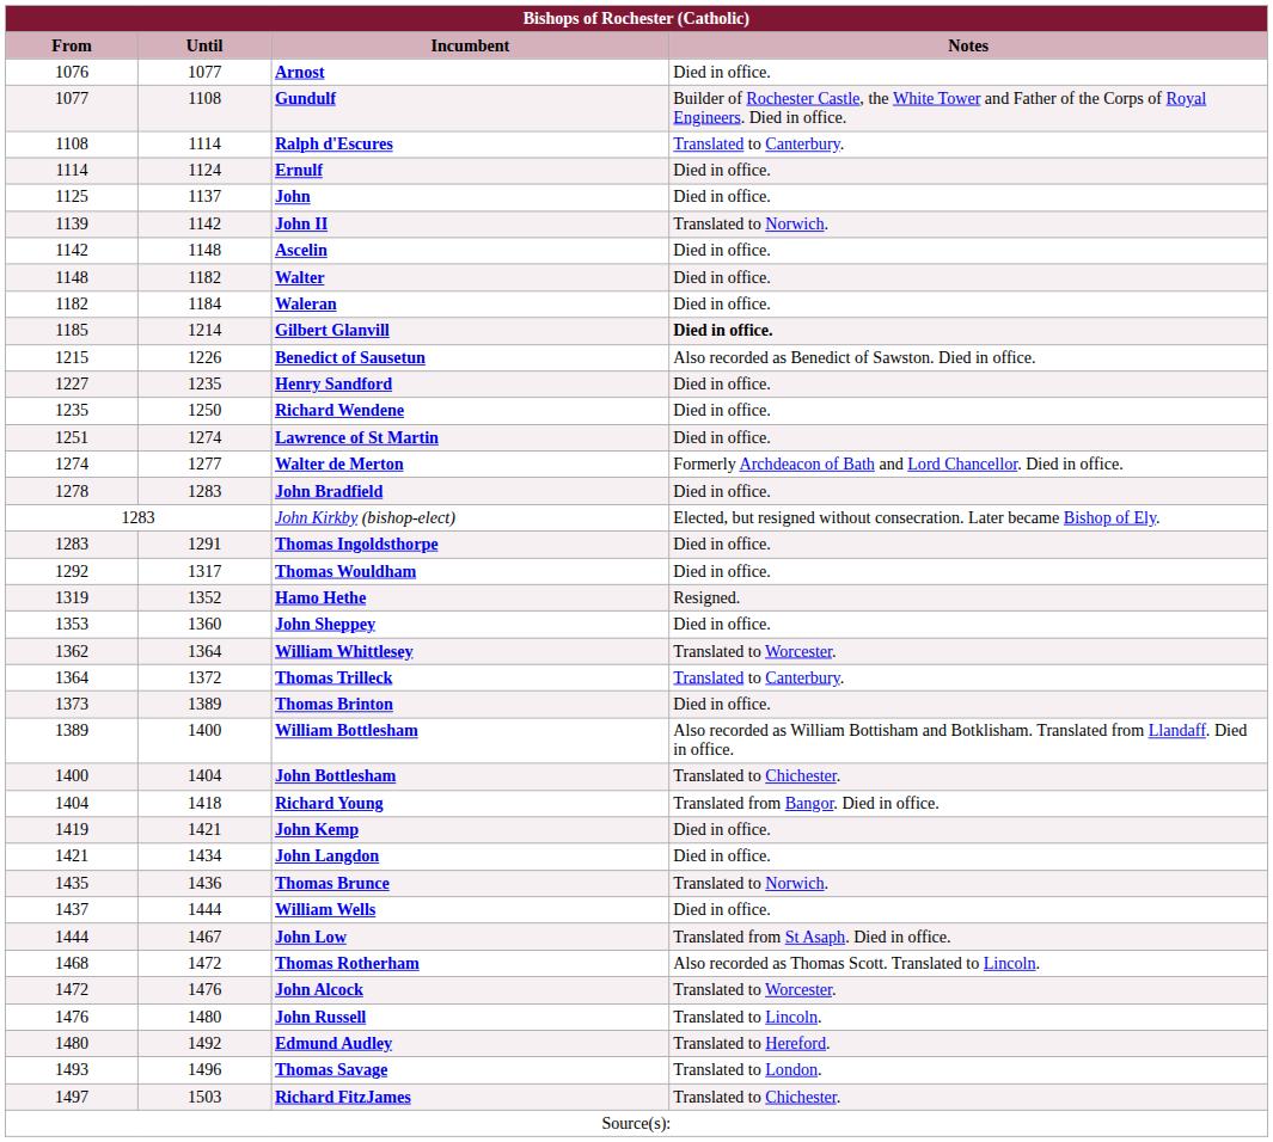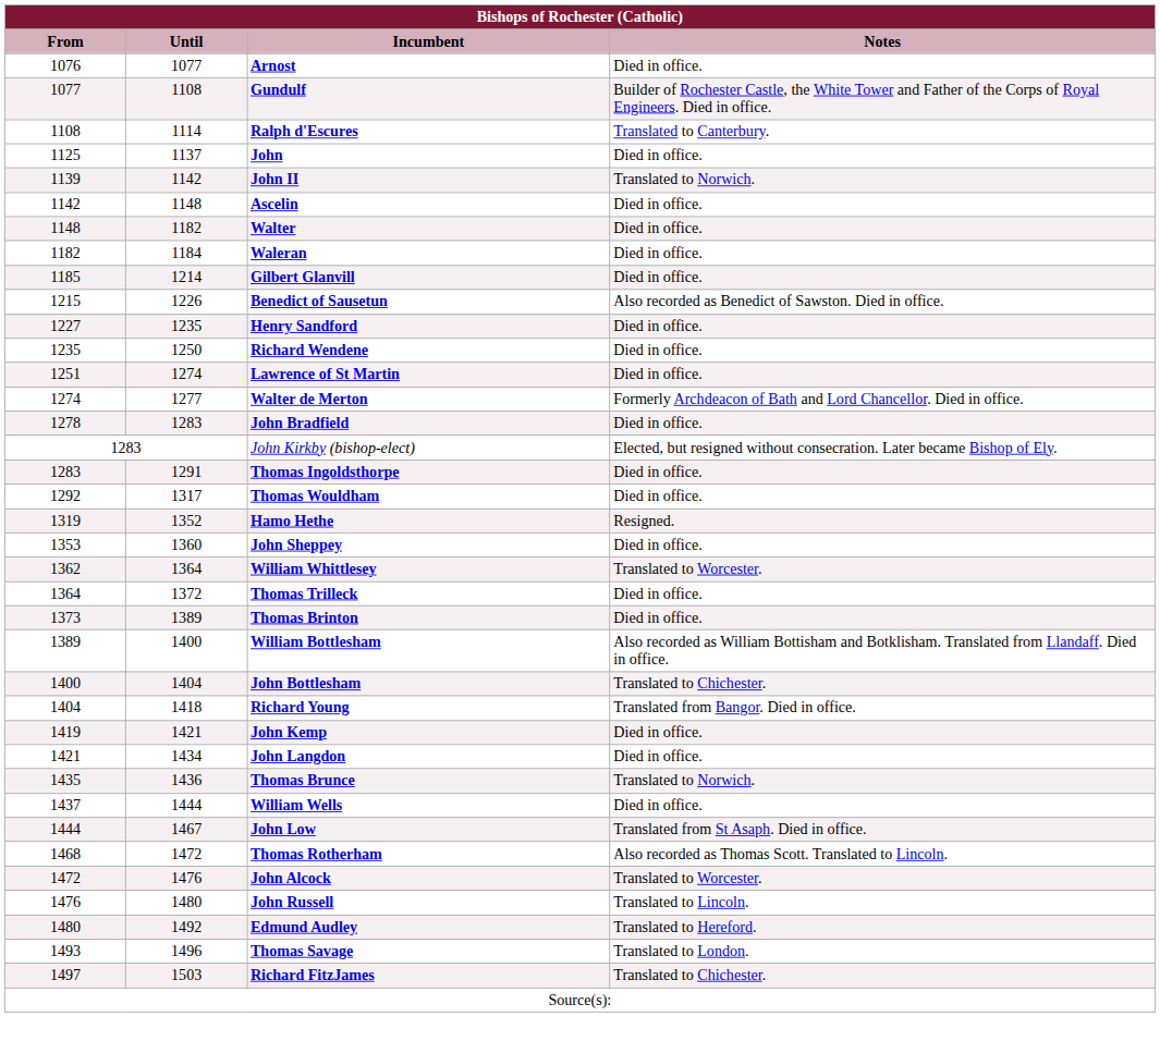 <table class="wikitable" style="width:95%;" border="1" cellpadding="2">
 <tr>
 <th colspan="4" style="background-color: #7F1734; color: white;">Bishops of Rochester (Catholic)</th>
 </tr>
 <tr>
 <th style="background-color: #D4B1BB; width: 10%;">From</th>
 <th style="background-color: #D4B1BB; width: 10%;">Until</th>
 <th style="background-color: #D4B1BB; width: 30%;">Incumbent</th>
 <th style="background-color: #D4B1BB; width: 45%;">Notes</th>
 </tr>
 <tr valign="top" style="background-color: white;">
 <td style="text-align: center;">1076</td>
 <td style="text-align: center;">1077</td>
 <td><strong><a href='#'>Arnost</a></strong></td>
 <td>Died in office.</td>
 </tr>
 <tr valign="top" style="background-color: #F7F0F2;">
 <td style="text-align: center;">1077</td>
 <td style="text-align: center;">1108</td>
 <td><strong><a href='#'>Gundulf</a></strong></td>
 <td>Builder of <a href='#'>Rochester Castle</a>, the <a href='#'>White Tower</a> and Father of the Corps of <a href='#'>Royal Engineers</a>. Died in office.</td>
 </tr>
 <tr valign="top" style="background-color: white;">
 <td style="text-align: center;">1108</td>
 <td style="text-align: center;">1114</td>
 <td><strong><a href='#'>Ralph d'Escures</a></strong></td>
 <td><a href='#'>Translated</a> to <a href='#'>Canterbury</a>.</td>
-</tr>
-<tr valign="top" style="background-color: #F7F0F2;">
-<td style="text-align: center;">1114</td>
-<td style="text-align: center;">1124</td>
-<td><strong><a href='#'>Ernulf</a></strong></td>
-<td>Died in office.</td>
 </tr>
 <tr valign="top" style="background-color: white;">
 <td style="text-align: center;">1125</td>
 <td style="text-align: center;">1137</td>
 <td><strong><a href='#'>John</a></strong></td>
 <td>Died in office.</td>
 </tr>
 <tr valign="top" style="background-color: #F7F0F2;">
 <td style="text-align: center;">1139</td>
 <td style="text-align: center;">1142</td>
 <td><strong><a href='#'>John II</a></strong></td>
 <td>Translated to <a href='#'>Norwich</a>.</td>
 </tr>
 <tr valign="top" style="background-color: white;">
 <td style="text-align: center;">1142</td>
 <td style="text-align: center;">1148</td>
 <td><strong><a href='#'>Ascelin</a></strong></td>
 <td>Died in office.</td>
 </tr>
 <tr valign="top" style="background-color: #F7F0F2;">
 <td style="text-align: center;">1148</td>
 <td style="text-align: center;">1182</td>
 <td><strong><a href='#'>Walter</a></strong></td>
 <td>Died in office.</td>
 </tr>
 <tr valign="top" style="background-color: white;">
 <td style="text-align: center;">1182</td>
 <td style="text-align: center;">1184</td>
 <td><strong><a href='#'>Waleran</a></strong></td>
 <td>Died in office.</td>
 </tr>
 <tr valign="top" style="background-color: #F7F0F2;">
 <td style="text-align: center;">1185</td>
 <td style="text-align: center;">1214</td>
 <td><strong><a href='#'>Gilbert Glanvill</a></strong></td>
-<td><strong>Died in office.</strong></td>
+<td>Died in office.</td>
 </tr>
 <tr valign="top" style="background-color: white;">
 <td style="text-align: center;">1215</td>
 <td style="text-align: center;">1226</td>
 <td><strong><a href='#'>Benedict of Sausetun</a></strong></td>
 <td>Also recorded as Benedict of Sawston. Died in office.</td>
 </tr>
 <tr valign="top" style="background-color: #F7F0F2;">
 <td style="text-align: center;">1227</td>
 <td style="text-align: center;">1235</td>
 <td><strong><a href='#'>Henry Sandford</a></strong></td>
 <td>Died in office.</td>
 </tr>
 <tr valign="top" style="background-color: white;">
 <td style="text-align: center;">1235</td>
 <td style="text-align: center;">1250</td>
 <td><strong><a href='#'>Richard Wendene</a></strong></td>
 <td>Died in office.</td>
 </tr>
 <tr valign="top" style="background-color: #F7F0F2;">
 <td style="text-align: center;">1251</td>
 <td style="text-align: center;">1274</td>
 <td><strong><a href='#'>Lawrence of St Martin</a></strong></td>
 <td>Died in office.</td>
 </tr>
 <tr valign="top" style="background-color: white;">
 <td style="text-align: center;">1274</td>
 <td style="text-align: center;">1277</td>
 <td><strong><a href='#'>Walter de Merton</a></strong></td>
 <td>Formerly <a href='#'>Archdeacon of Bath</a> and <a href='#'>Lord Chancellor</a>. Died in office.</td>
 </tr>
 <tr valign="top" style="background-color: #F7F0F2;">
 <td style="text-align: center;">1278</td>
 <td style="text-align: center;">1283</td>
 <td><strong><a href='#'>John Bradfield</a></strong></td>
 <td>Died in office.</td>
 </tr>
 <tr valign="top" style="background-color: white;">
 <td style="text-align: center;" colspan="2">1283</td>
 <td><em><a href='#'>John Kirkby</a> (bishop-elect)</em></td>
 <td>Elected, but resigned without consecration. Later became <a href='#'>Bishop of Ely</a>.</td>
 </tr>
 <tr valign="top" style="background-color: #F7F0F2;">
 <td style="text-align: center;">1283</td>
 <td style="text-align: center;">1291</td>
 <td><strong><a href='#'>Thomas Ingoldsthorpe</a></strong></td>
 <td>Died in office.</td>
 </tr>
 <tr valign="top" style="background-color: white;">
 <td style="text-align: center;">1292</td>
 <td style="text-align: center;">1317</td>
 <td><strong><a href='#'>Thomas Wouldham</a></strong></td>
 <td>Died in office.</td>
 </tr>
 <tr valign="top" style="background-color: #F7F0F2;">
 <td style="text-align: center;">1319</td>
 <td style="text-align: center;">1352</td>
 <td><strong><a href='#'>Hamo Hethe</a></strong></td>
 <td>Resigned.</td>
 </tr>
 <tr valign="top" style="background-color: white;">
 <td style="text-align: center;">1353</td>
 <td style="text-align: center;">1360</td>
 <td><strong><a href='#'>John Sheppey</a></strong></td>
 <td>Died in office.</td>
 </tr>
 <tr valign="top" style="background-color: #F7F0F2;">
 <td style="text-align: center;">1362</td>
 <td style="text-align: center;">1364</td>
 <td><strong><a href='#'>William Whittlesey</a></strong></td>
 <td>Translated to <a href='#'>Worcester</a>.</td>
 </tr>
 <tr valign="top" style="background-color: white;">
 <td style="text-align: center;">1364</td>
 <td style="text-align: center;">1372</td>
 <td><strong><a href='#'>Thomas Trilleck</a></strong></td>
-<td><a href='#'>Translated</a> to <a href='#'>Canterbury</a>.</td>
+<td>Died in office.</td>
 </tr>
 <tr valign="top" style="background-color: #F7F0F2;">
 <td style="text-align: center;">1373</td>
 <td style="text-align: center;">1389</td>
 <td><strong><a href='#'>Thomas Brinton</a></strong></td>
 <td>Died in office.</td>
 </tr>
 <tr valign="top" style="background-color: white;">
 <td style="text-align: center;">1389</td>
 <td style="text-align: center;">1400</td>
 <td><strong><a href='#'>William Bottlesham</a></strong></td>
 <td>Also recorded as William Bottisham and Botklisham. Translated from <a href='#'>Llandaff</a>. Died in office.</td>
 </tr>
 <tr valign="top" style="background-color: #F7F0F2;">
 <td style="text-align: center;">1400</td>
 <td style="text-align: center;">1404</td>
 <td><strong><a href='#'>John Bottlesham</a></strong></td>
 <td>Translated to <a href='#'>Chichester</a>.</td>
 </tr>
 <tr valign="top" style="background-color: white;">
 <td style="text-align: center;">1404</td>
 <td style="text-align: center;">1418</td>
 <td><strong><a href='#'>Richard Young</a></strong></td>
 <td>Translated from <a href='#'>Bangor</a>. Died in office.</td>
 </tr>
 <tr valign="top" style="background-color: #F7F0F2;">
 <td style="text-align: center;">1419</td>
 <td style="text-align: center;">1421</td>
 <td><strong><a href='#'>John Kemp</a></strong></td>
 <td>Died in office.</td>
 </tr>
 <tr valign="top" style="background-color: white;">
 <td style="text-align: center;">1421</td>
 <td style="text-align: center;">1434</td>
 <td><strong><a href='#'>John Langdon</a></strong></td>
 <td>Died in office.</td>
 </tr>
 <tr valign="top" style="background-color: #F7F0F2;">
 <td style="text-align: center;">1435</td>
 <td style="text-align: center;">1436</td>
 <td><strong><a href='#'>Thomas Brunce</a></strong></td>
 <td>Translated to <a href='#'>Norwich</a>.</td>
 </tr>
 <tr valign="top" style="background-color: white;">
 <td style="text-align: center;">1437</td>
 <td style="text-align: center;">1444</td>
 <td><strong><a href='#'>William Wells</a></strong></td>
 <td>Died in office.</td>
 </tr>
 <tr valign="top" style="background-color: #F7F0F2;">
 <td style="text-align: center;">1444</td>
 <td style="text-align: center;">1467</td>
 <td><strong><a href='#'>John Low</a></strong></td>
 <td>Translated from <a href='#'>St Asaph</a>. Died in office.</td>
 </tr>
 <tr valign="top" style="background-color: white;">
 <td style="text-align: center;">1468</td>
 <td style="text-align: center;">1472</td>
 <td> <strong><a href='#'>Thomas Rotherham</a></strong></td>
 <td>Also recorded as Thomas Scott. Translated to <a href='#'>Lincoln</a>.</td>
 </tr>
 <tr valign="top" style="background-color: #F7F0F2;">
 <td style="text-align: center;">1472</td>
 <td style="text-align: center;">1476</td>
 <td><strong><a href='#'>John Alcock</a></strong></td>
 <td>Translated to <a href='#'>Worcester</a>.</td>
 </tr>
 <tr valign="top" style="background-color: white;">
 <td style="text-align: center;">1476</td>
 <td style="text-align: center;">1480</td>
 <td><strong><a href='#'>John Russell</a></strong></td>
 <td>Translated to <a href='#'>Lincoln</a>.</td>
 </tr>
 <tr valign="top" style="background-color: #F7F0F2;">
 <td style="text-align: center;">1480</td>
 <td style="text-align: center;">1492</td>
 <td><strong><a href='#'>Edmund Audley</a></strong></td>
 <td>Translated to <a href='#'>Hereford</a>.</td>
 </tr>
 <tr valign="top" style="background-color: white;">
 <td style="text-align: center;">1493</td>
 <td style="text-align: center;">1496</td>
 <td><strong><a href='#'>Thomas Savage</a></strong></td>
 <td>Translated to <a href='#'>London</a>.</td>
 </tr>
 <tr valign="top" style="background-color: #F7F0F2;">
 <td style="text-align: center;">1497</td>
 <td style="text-align: center;">1503</td>
 <td><strong><a href='#'>Richard FitzJames</a></strong></td>
 <td>Translated to <a href='#'>Chichester</a>.</td>
 </tr>
 <tr valign=top bgcolor="white">
 <td align=center colspan=4>Source(s):</td>
 </tr>
 </table>
